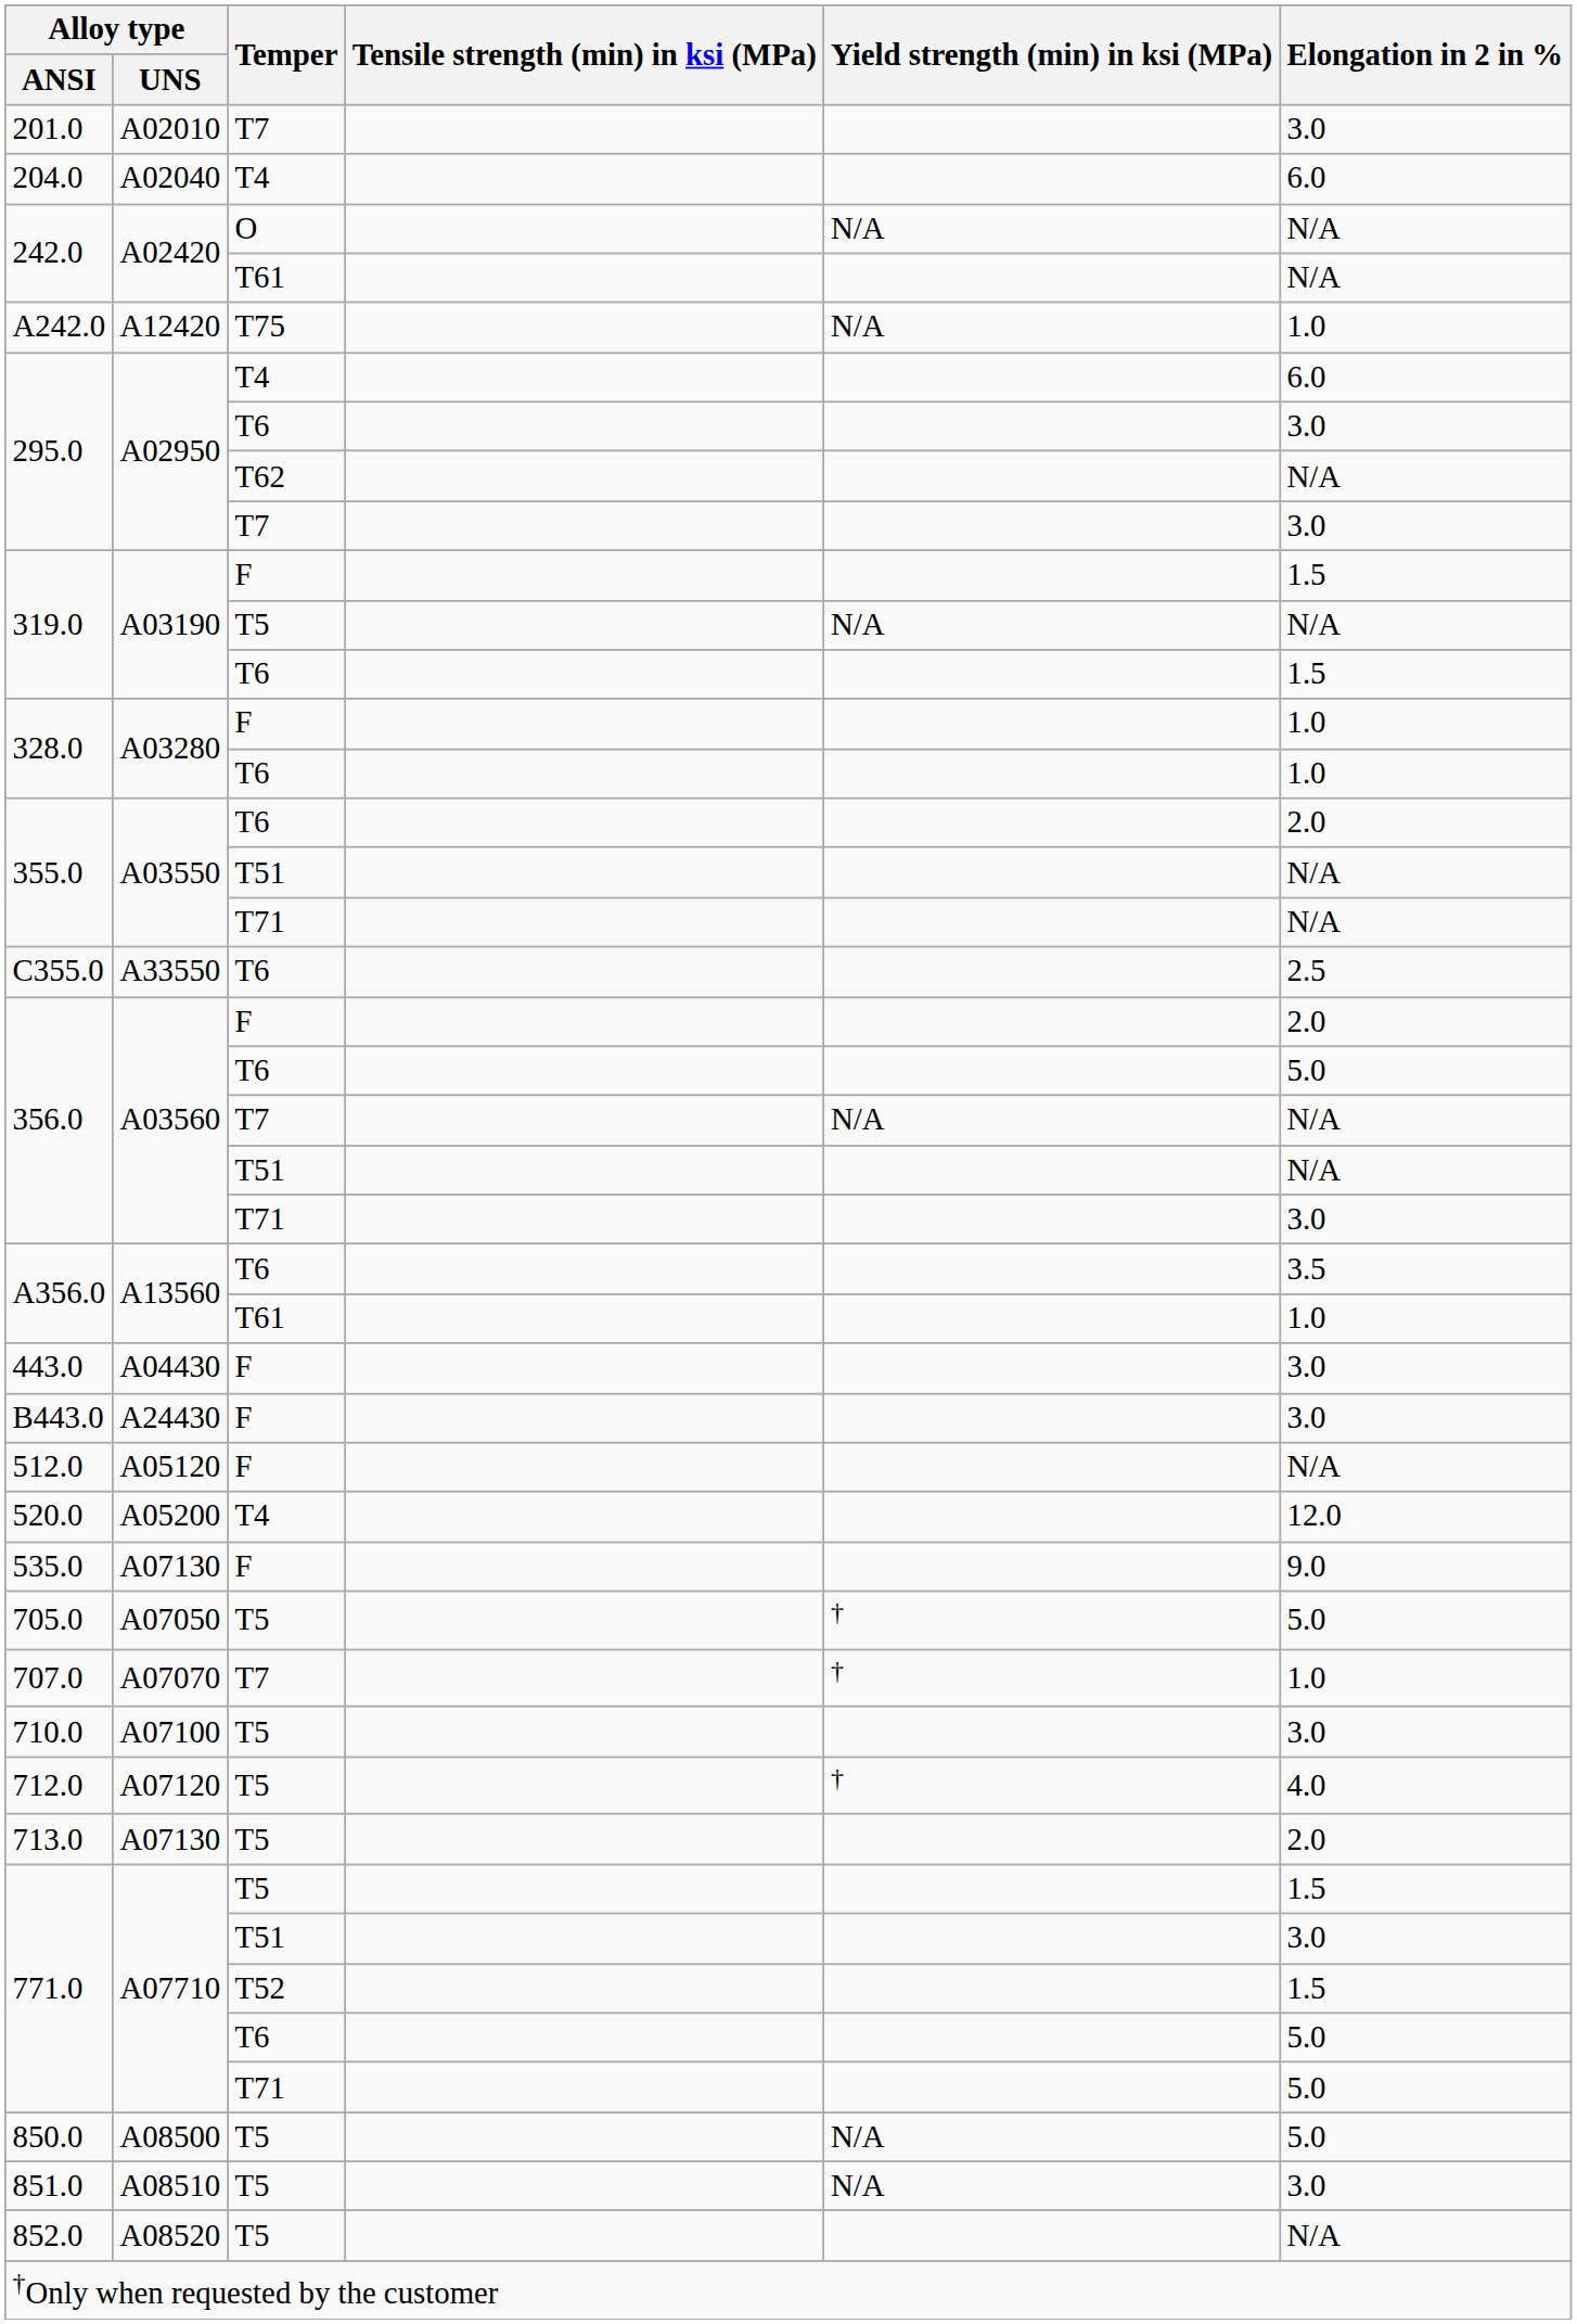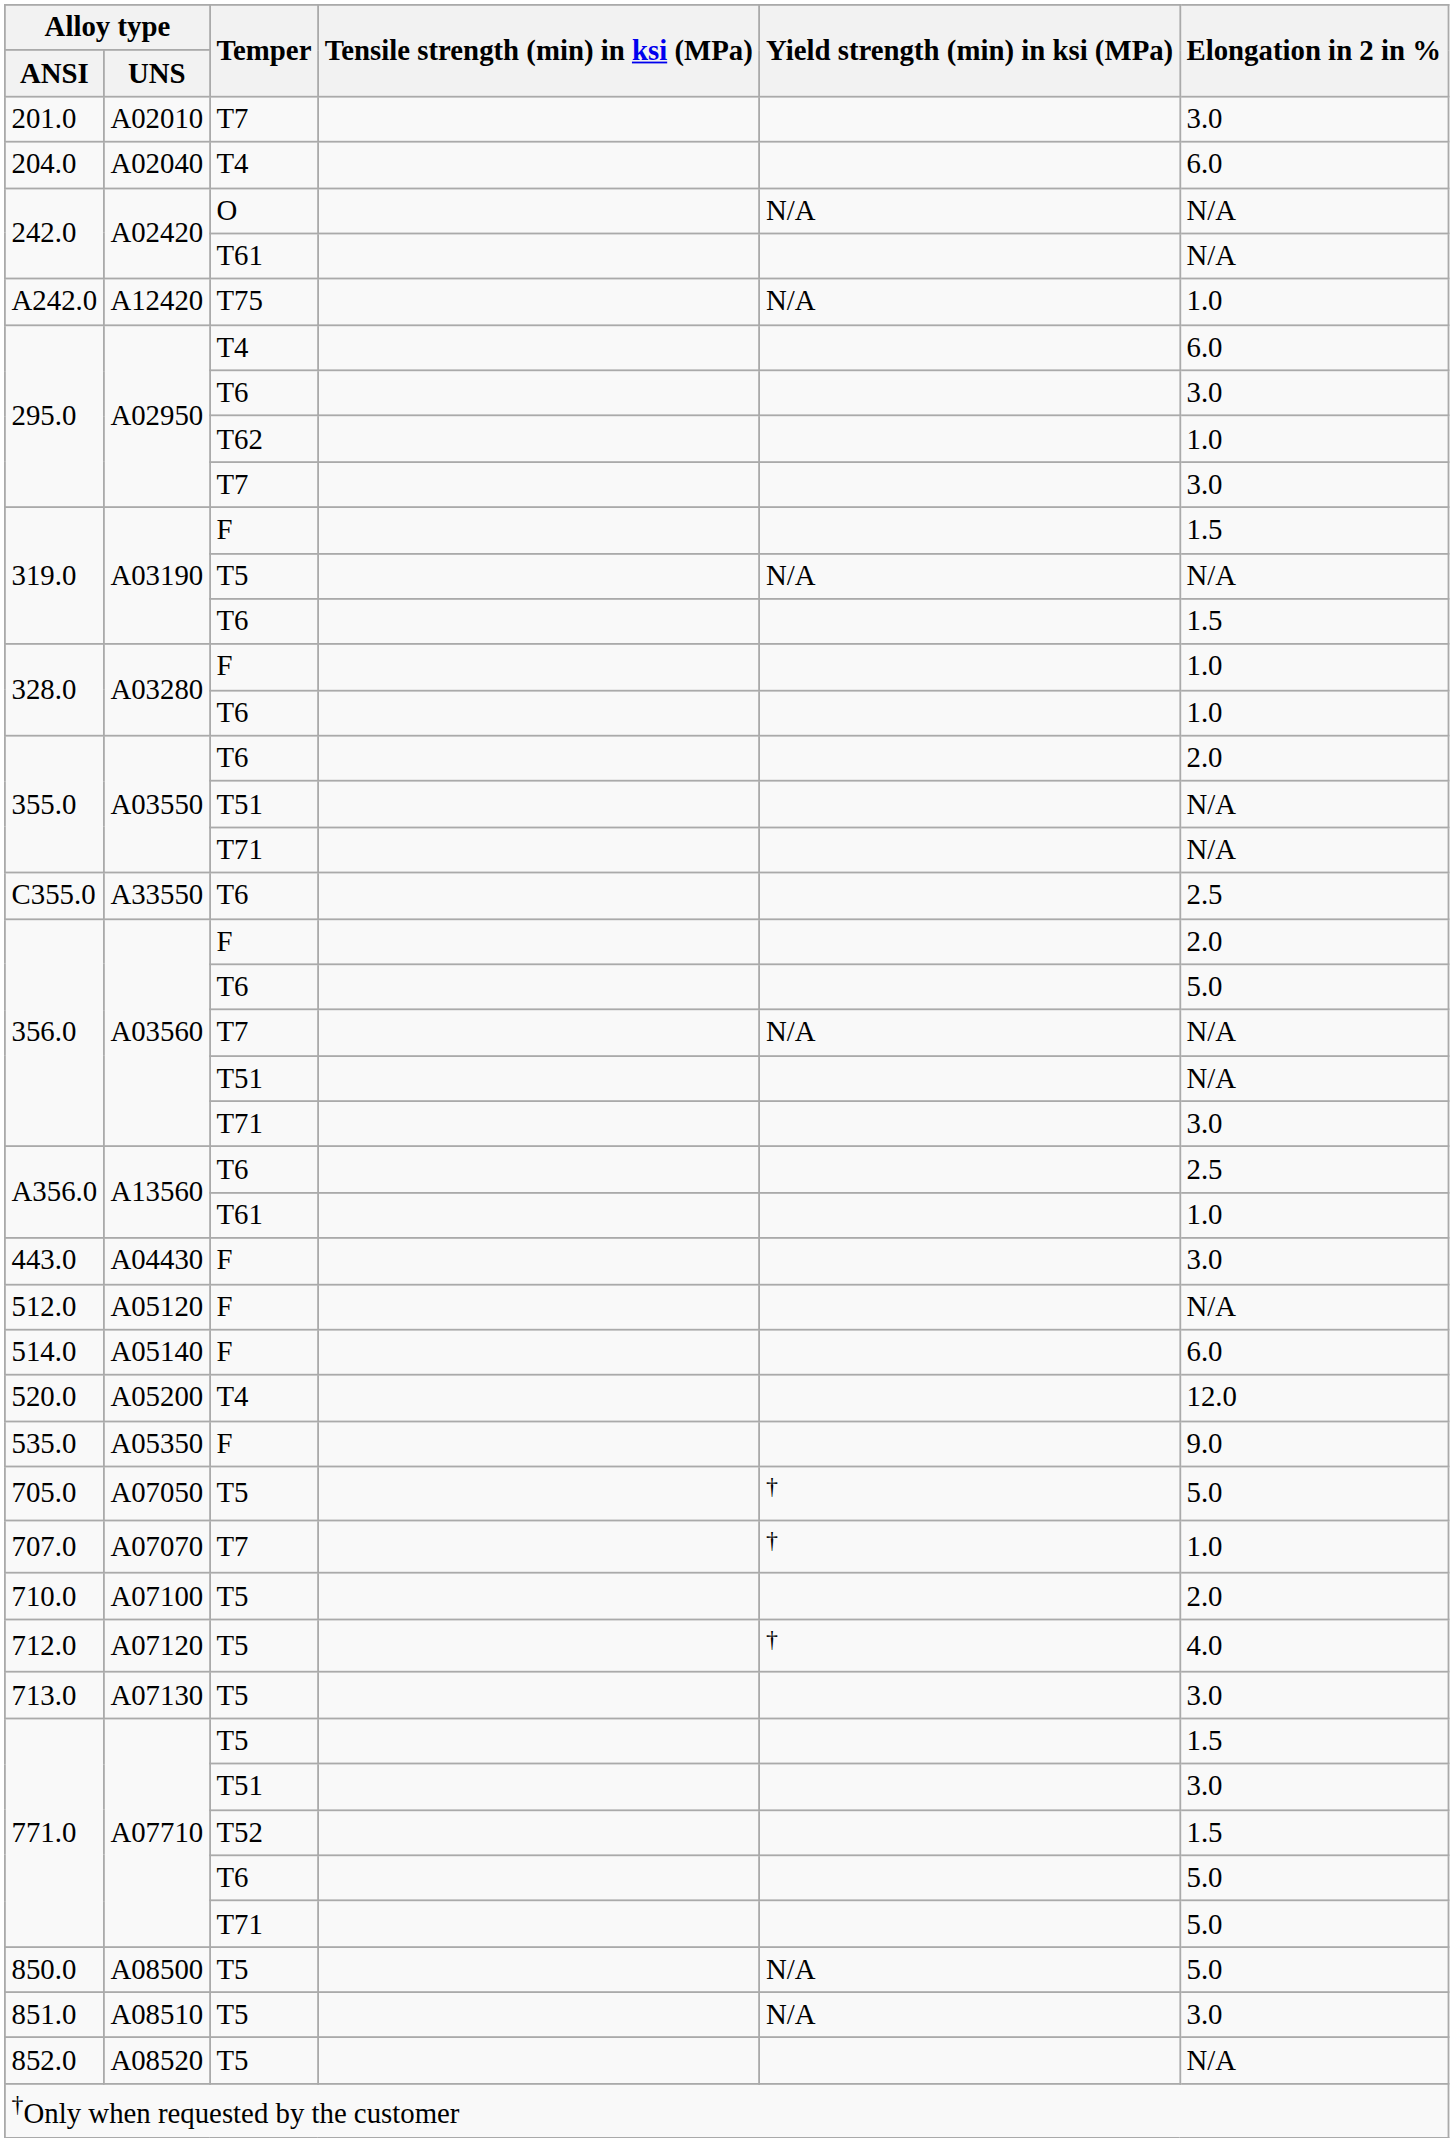 <table class="wikitable sortable" border="1">
 <tr>
 <th colspan=2>Alloy type</th>
 <th rowspan=2>Temper</th>
 <th rowspan=2>Tensile strength (min) in <a href='#'>ksi</a> (MPa)</th>
 <th rowspan=2>Yield strength (min) in ksi (MPa)</th>
 <th rowspan=2>Elongation in 2 in %</th>
 </tr>
 <tr>
 <th>ANSI</th>
 <th>UNS</th>
 </tr>
 <tr>
 <td>201.0</td>
 <td>A02010</td>
 <td>T7</td>
 <td></td>
 <td></td>
 <td>3.0</td>
 </tr>
 <tr>
 <td>204.0</td>
 <td>A02040</td>
 <td>T4</td>
 <td></td>
 <td></td>
 <td>6.0</td>
 </tr>
 <tr>
 <td rowspan=2>242.0</td>
 <td rowspan=2>A02420</td>
 <td>O</td>
 <td></td>
 <td>N/A</td>
 <td>N/A</td>
 </tr>
 <tr>
 <td>T61</td>
 <td></td>
 <td></td>
 <td>N/A</td>
 </tr>
 <tr>
 <td>A242.0</td>
 <td>A12420</td>
 <td>T75</td>
 <td></td>
 <td>N/A</td>
 <td>1.0</td>
 </tr>
 <tr>
 <td rowspan=4>295.0</td>
 <td rowspan=4>A02950</td>
 <td>T4</td>
 <td></td>
 <td></td>
 <td>6.0</td>
 </tr>
 <tr>
 <td>T6</td>
 <td></td>
 <td></td>
 <td>3.0</td>
 </tr>
 <tr>
 <td>T62</td>
 <td></td>
 <td></td>
-<td>N/A</td>
+<td>1.0</td>
 </tr>
 <tr>
 <td>T7</td>
 <td></td>
 <td></td>
 <td>3.0</td>
 </tr>
 <tr>
 <td rowspan=3>319.0</td>
 <td rowspan=3>A03190</td>
 <td>F</td>
 <td></td>
 <td></td>
 <td>1.5</td>
 </tr>
 <tr>
 <td>T5</td>
 <td></td>
 <td>N/A</td>
 <td>N/A</td>
 </tr>
 <tr>
 <td>T6</td>
 <td></td>
 <td></td>
 <td>1.5</td>
 </tr>
 <tr>
 <td rowspan=2>328.0</td>
 <td rowspan=2>A03280</td>
 <td>F</td>
 <td></td>
 <td></td>
 <td>1.0</td>
 </tr>
 <tr>
 <td>T6</td>
 <td></td>
 <td></td>
 <td>1.0</td>
 </tr>
 <tr>
 <td rowspan=3>355.0</td>
 <td rowspan=3>A03550</td>
 <td>T6</td>
 <td></td>
 <td></td>
 <td>2.0</td>
 </tr>
 <tr>
 <td>T51</td>
 <td></td>
 <td></td>
 <td>N/A</td>
 </tr>
 <tr>
 <td>T71</td>
 <td></td>
 <td></td>
 <td>N/A</td>
 </tr>
 <tr>
 <td>C355.0</td>
 <td>A33550</td>
 <td>T6</td>
 <td></td>
 <td></td>
 <td>2.5</td>
 </tr>
 <tr>
 <td rowspan=5>356.0</td>
 <td rowspan=5>A03560</td>
 <td>F</td>
 <td></td>
 <td></td>
 <td>2.0</td>
 </tr>
 <tr>
 <td>T6</td>
 <td></td>
 <td></td>
 <td>5.0</td>
 </tr>
 <tr>
 <td>T7</td>
 <td></td>
 <td>N/A</td>
 <td>N/A</td>
 </tr>
 <tr>
 <td>T51</td>
 <td></td>
 <td></td>
 <td>N/A</td>
 </tr>
 <tr>
 <td>T71</td>
 <td></td>
 <td></td>
 <td>3.0</td>
 </tr>
 <tr>
 <td rowspan=2>A356.0</td>
 <td rowspan=2>A13560</td>
 <td>T6</td>
 <td></td>
 <td></td>
-<td>3.5</td>
+<td>2.5</td>
 </tr>
 <tr>
 <td>T61</td>
 <td></td>
 <td></td>
 <td>1.0</td>
 </tr>
 <tr>
 <td>443.0</td>
 <td>A04430</td>
 <td>F</td>
 <td></td>
 <td></td>
 <td>3.0</td>
 </tr>
 <tr>
-<td>B443.0</td>
-<td>A24430</td>
-<td>F</td>
-<td></td>
-<td></td>
-<td>3.0</td>
-</tr>
-<tr>
 <td>512.0</td>
 <td>A05120</td>
 <td>F</td>
 <td></td>
 <td></td>
 <td>N/A</td>
+</tr>
+<tr>
+<td>514.0</td>
+<td>A05140</td>
+<td>F</td>
+<td></td>
+<td></td>
+<td>6.0</td>
 </tr>
 <tr>
 <td>520.0</td>
 <td>A05200</td>
 <td>T4</td>
 <td></td>
 <td></td>
 <td>12.0</td>
 </tr>
 <tr>
 <td>535.0</td>
-<td>A07130</td>
+<td>A05350</td>
 <td>F</td>
 <td></td>
 <td></td>
 <td>9.0</td>
 </tr>
 <tr>
 <td>705.0</td>
 <td>A07050</td>
 <td>T5</td>
 <td></td>
 <td><sup>†</sup></td>
 <td>5.0</td>
 </tr>
 <tr>
 <td>707.0</td>
 <td>A07070</td>
 <td>T7</td>
 <td></td>
 <td><sup>†</sup></td>
 <td>1.0</td>
 </tr>
 <tr>
 <td>710.0</td>
 <td>A07100</td>
 <td>T5</td>
 <td></td>
 <td></td>
-<td>3.0</td>
+<td>2.0</td>
 </tr>
 <tr>
 <td>712.0</td>
 <td>A07120</td>
 <td>T5</td>
 <td></td>
 <td><sup>†</sup></td>
 <td>4.0</td>
 </tr>
 <tr>
 <td>713.0</td>
 <td>A07130</td>
 <td>T5</td>
 <td></td>
 <td></td>
-<td>2.0</td>
+<td>3.0</td>
 </tr>
 <tr>
 <td rowspan=5>771.0</td>
 <td rowspan=5>A07710</td>
 <td>T5</td>
 <td></td>
 <td></td>
 <td>1.5</td>
 </tr>
 <tr>
 <td>T51</td>
 <td></td>
 <td></td>
 <td>3.0</td>
 </tr>
 <tr>
 <td>T52</td>
 <td></td>
 <td></td>
 <td>1.5</td>
 </tr>
 <tr>
 <td>T6</td>
 <td></td>
 <td></td>
 <td>5.0</td>
 </tr>
 <tr>
 <td>T71</td>
 <td></td>
 <td></td>
 <td>5.0</td>
 </tr>
 <tr>
 <td>850.0</td>
 <td>A08500</td>
 <td>T5</td>
 <td></td>
 <td>N/A</td>
 <td>5.0</td>
 </tr>
 <tr>
 <td>851.0</td>
 <td>A08510</td>
 <td>T5</td>
 <td></td>
 <td>N/A</td>
 <td>3.0</td>
 </tr>
 <tr>
 <td>852.0</td>
 <td>A08520</td>
 <td>T5</td>
 <td></td>
 <td></td>
 <td>N/A</td>
 </tr>
 <tr>
 <td colspan=6><sup>†</sup>Only when requested by the customer</td>
 </tr>
 </table>
